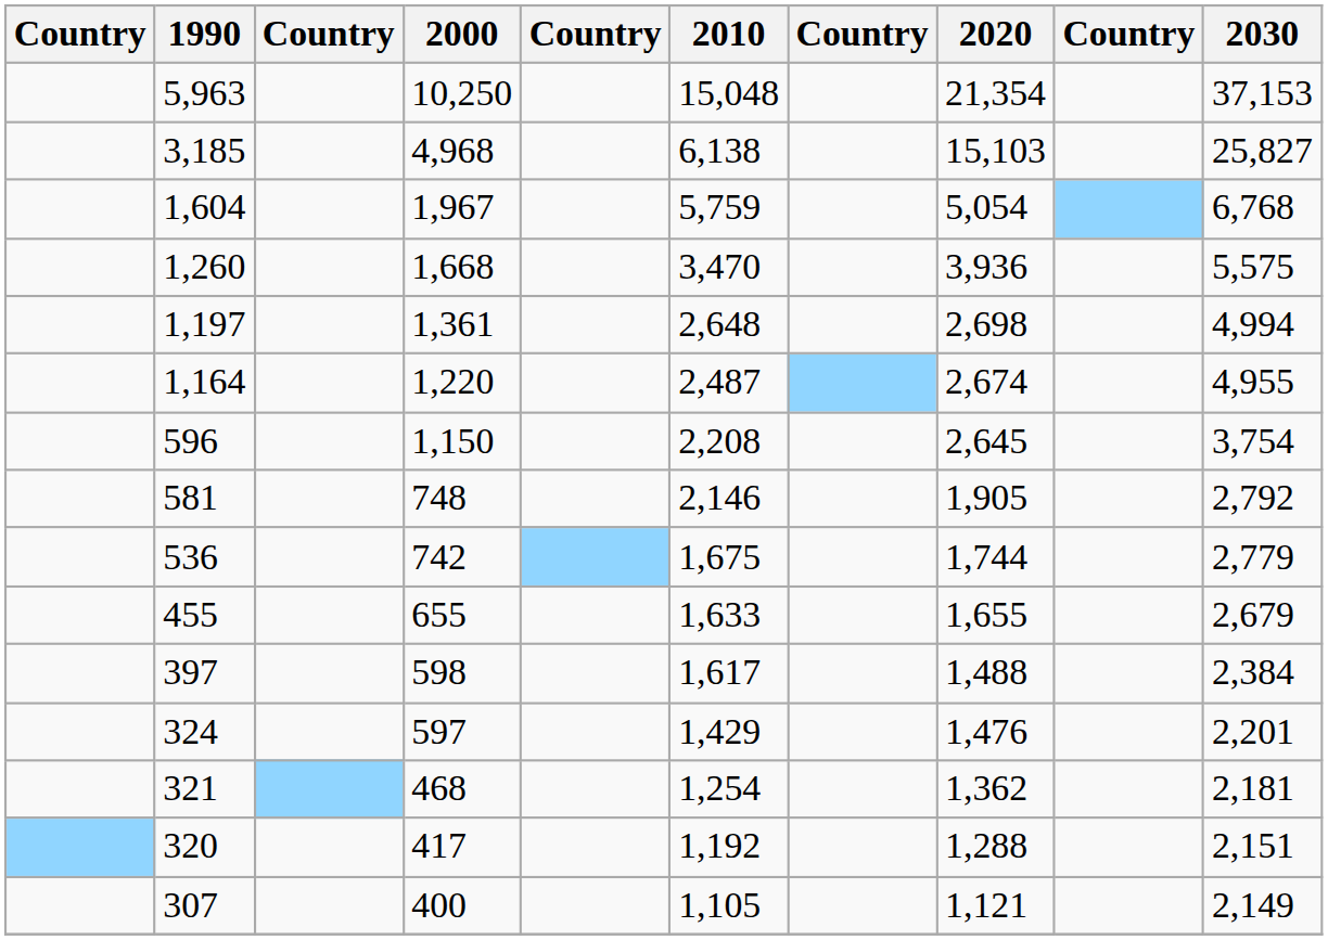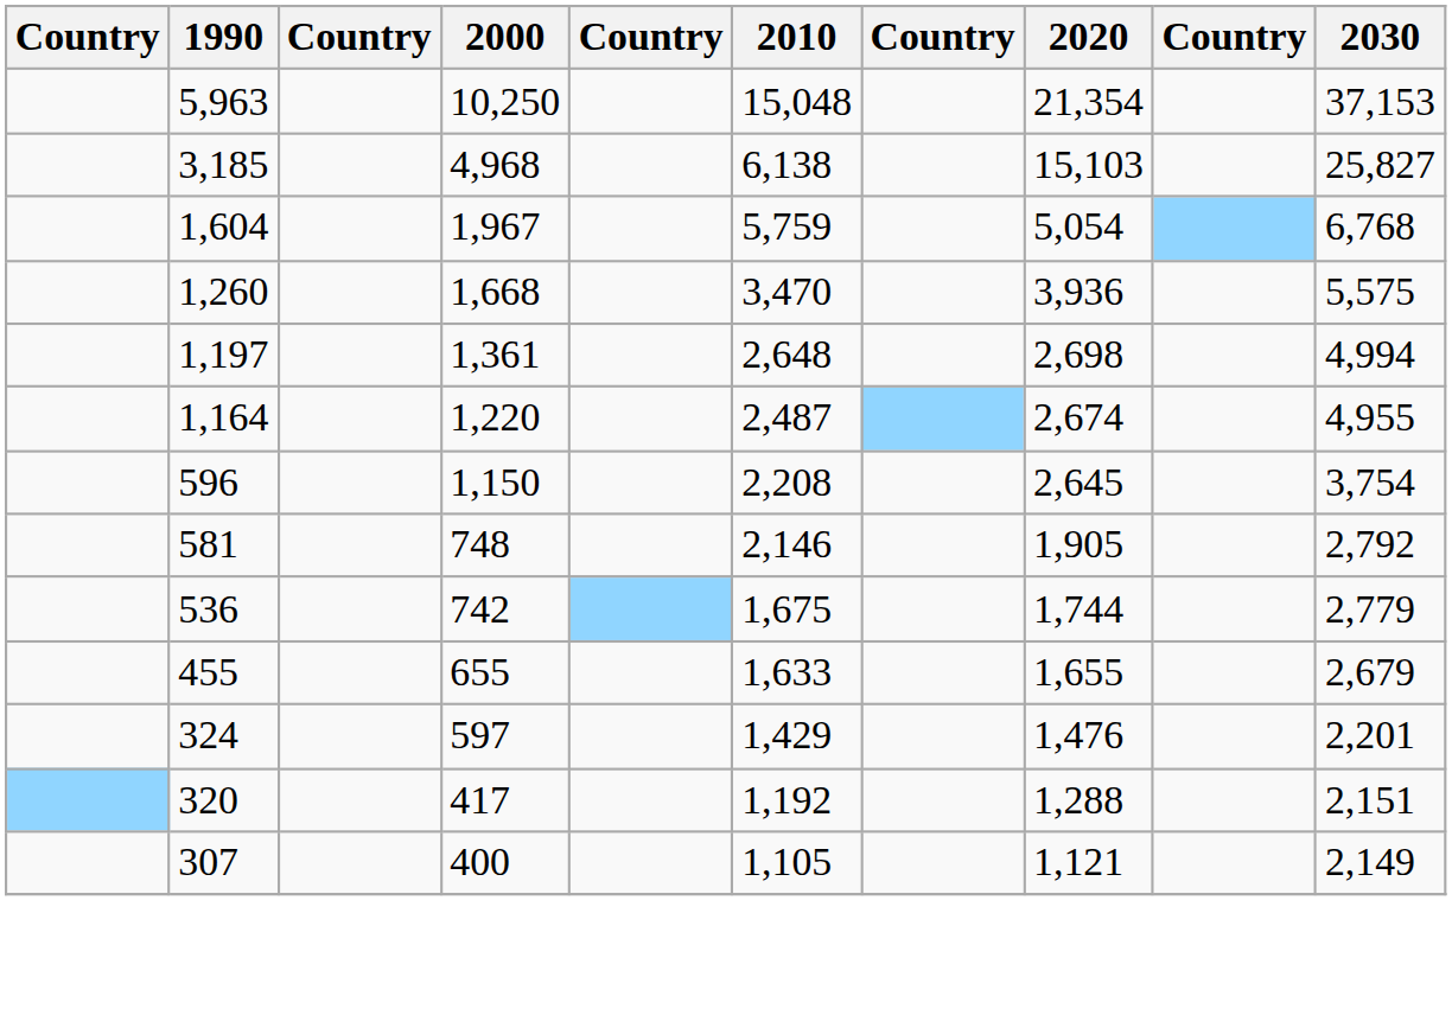 <table class="wikitable sortable mw-datatable static-row-numbers sticky-header sort-under defaultright col1left col3left col5left col7left col9left">
 <tr>
 <th>Country</th>
 <th>1990</th>
 <th>Country</th>
 <th>2000</th>
 <th>Country</th>
 <th>2010</th>
 <th>Country</th>
 <th>2020</th>
 <th>Country</th>
 <th>2030</th>
 </tr>
 <tr>
 <td></td>
 <td>5,963</td>
 <td></td>
 <td>10,250</td>
 <td></td>
 <td>15,048</td>
 <td></td>
 <td>21,354</td>
 <td></td>
 <td>37,153</td>
 </tr>
 <tr>
 <td></td>
 <td>3,185</td>
 <td></td>
 <td>4,968</td>
 <td></td>
 <td>6,138</td>
 <td></td>
 <td>15,103</td>
 <td></td>
 <td>25,827</td>
 </tr>
 <tr>
 <td></td>
 <td>1,604</td>
 <td></td>
 <td>1,967</td>
 <td></td>
 <td>5,759</td>
 <td></td>
 <td>5,054</td>
 <td style="background: #90D5FF"></td>
 <td>6,768</td>
 </tr>
 <tr>
 <td></td>
 <td>1,260</td>
 <td></td>
 <td>1,668</td>
 <td></td>
 <td>3,470</td>
 <td></td>
 <td>3,936</td>
 <td></td>
 <td>5,575</td>
 </tr>
 <tr>
 <td></td>
 <td>1,197</td>
 <td></td>
 <td>1,361</td>
 <td></td>
 <td>2,648</td>
 <td></td>
 <td>2,698</td>
 <td></td>
 <td>4,994</td>
 </tr>
 <tr>
 <td></td>
 <td>1,164</td>
 <td></td>
 <td>1,220</td>
 <td></td>
 <td>2,487</td>
 <td style="background: #90D5FF"></td>
 <td>2,674</td>
 <td></td>
 <td>4,955</td>
 </tr>
 <tr>
 <td></td>
 <td>596</td>
 <td></td>
 <td>1,150</td>
 <td></td>
 <td>2,208</td>
 <td></td>
 <td>2,645</td>
 <td></td>
 <td>3,754</td>
 </tr>
 <tr>
 <td></td>
 <td>581</td>
 <td></td>
 <td>748</td>
 <td></td>
 <td>2,146</td>
 <td></td>
 <td>1,905</td>
 <td></td>
 <td>2,792</td>
 </tr>
 <tr>
 <td></td>
 <td>536</td>
 <td></td>
 <td>742</td>
 <td style="background: #90D5FF"></td>
 <td>1,675</td>
 <td></td>
 <td>1,744</td>
 <td></td>
 <td>2,779</td>
 </tr>
 <tr>
 <td></td>
 <td>455</td>
 <td></td>
 <td>655</td>
 <td></td>
 <td>1,633</td>
 <td></td>
 <td>1,655</td>
 <td></td>
 <td>2,679</td>
 </tr>
 <tr>
 <td></td>
-<td>397</td>
-<td></td>
-<td>598</td>
-<td></td>
-<td>1,617</td>
-<td></td>
-<td>1,488</td>
-<td></td>
-<td>2,384</td>
-</tr>
-<tr>
-<td></td>
 <td>324</td>
 <td></td>
 <td>597</td>
 <td></td>
 <td>1,429</td>
 <td></td>
 <td>1,476</td>
 <td></td>
 <td>2,201</td>
-</tr>
-<tr>
-<td></td>
-<td>321</td>
-<td style="background: #90D5FF"></td>
-<td>468</td>
-<td></td>
-<td>1,254</td>
-<td></td>
-<td>1,362</td>
-<td></td>
-<td>2,181</td>
 </tr>
 <tr>
 <td style="background: #90D5FF"></td>
 <td>320</td>
 <td></td>
 <td>417</td>
 <td></td>
 <td>1,192</td>
 <td></td>
 <td>1,288</td>
 <td></td>
 <td>2,151</td>
 </tr>
 <tr>
 <td></td>
 <td>307</td>
 <td></td>
 <td>400</td>
 <td></td>
 <td>1,105</td>
 <td></td>
 <td>1,121</td>
 <td></td>
 <td>2,149</td>
 </tr>
 <tr>
 </tr>
 </table>
